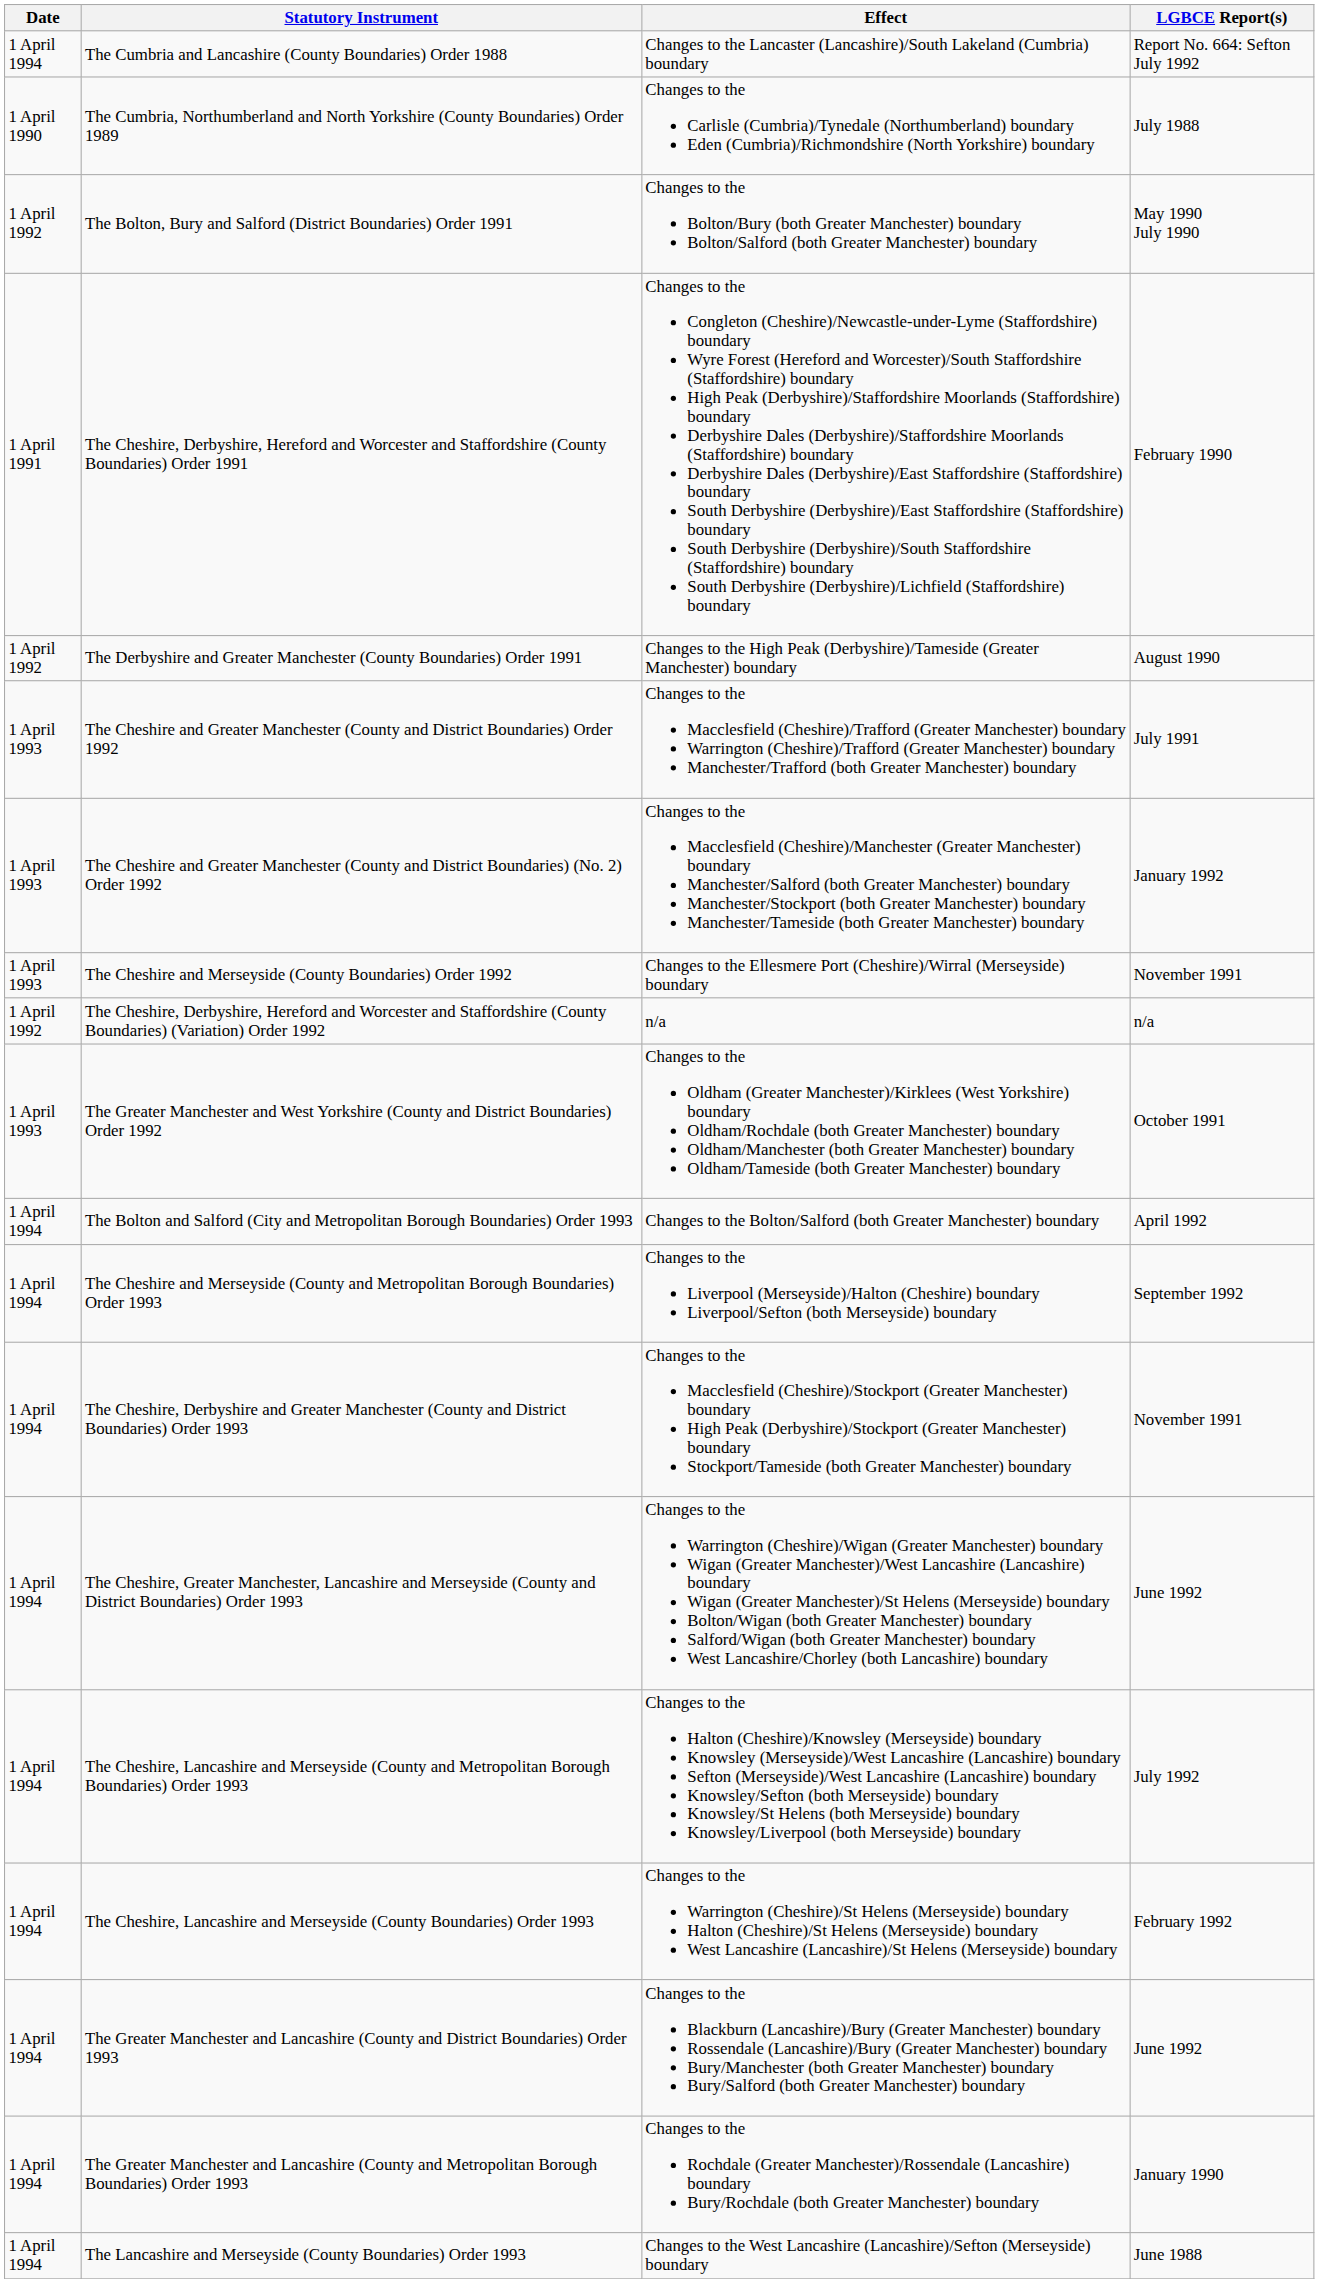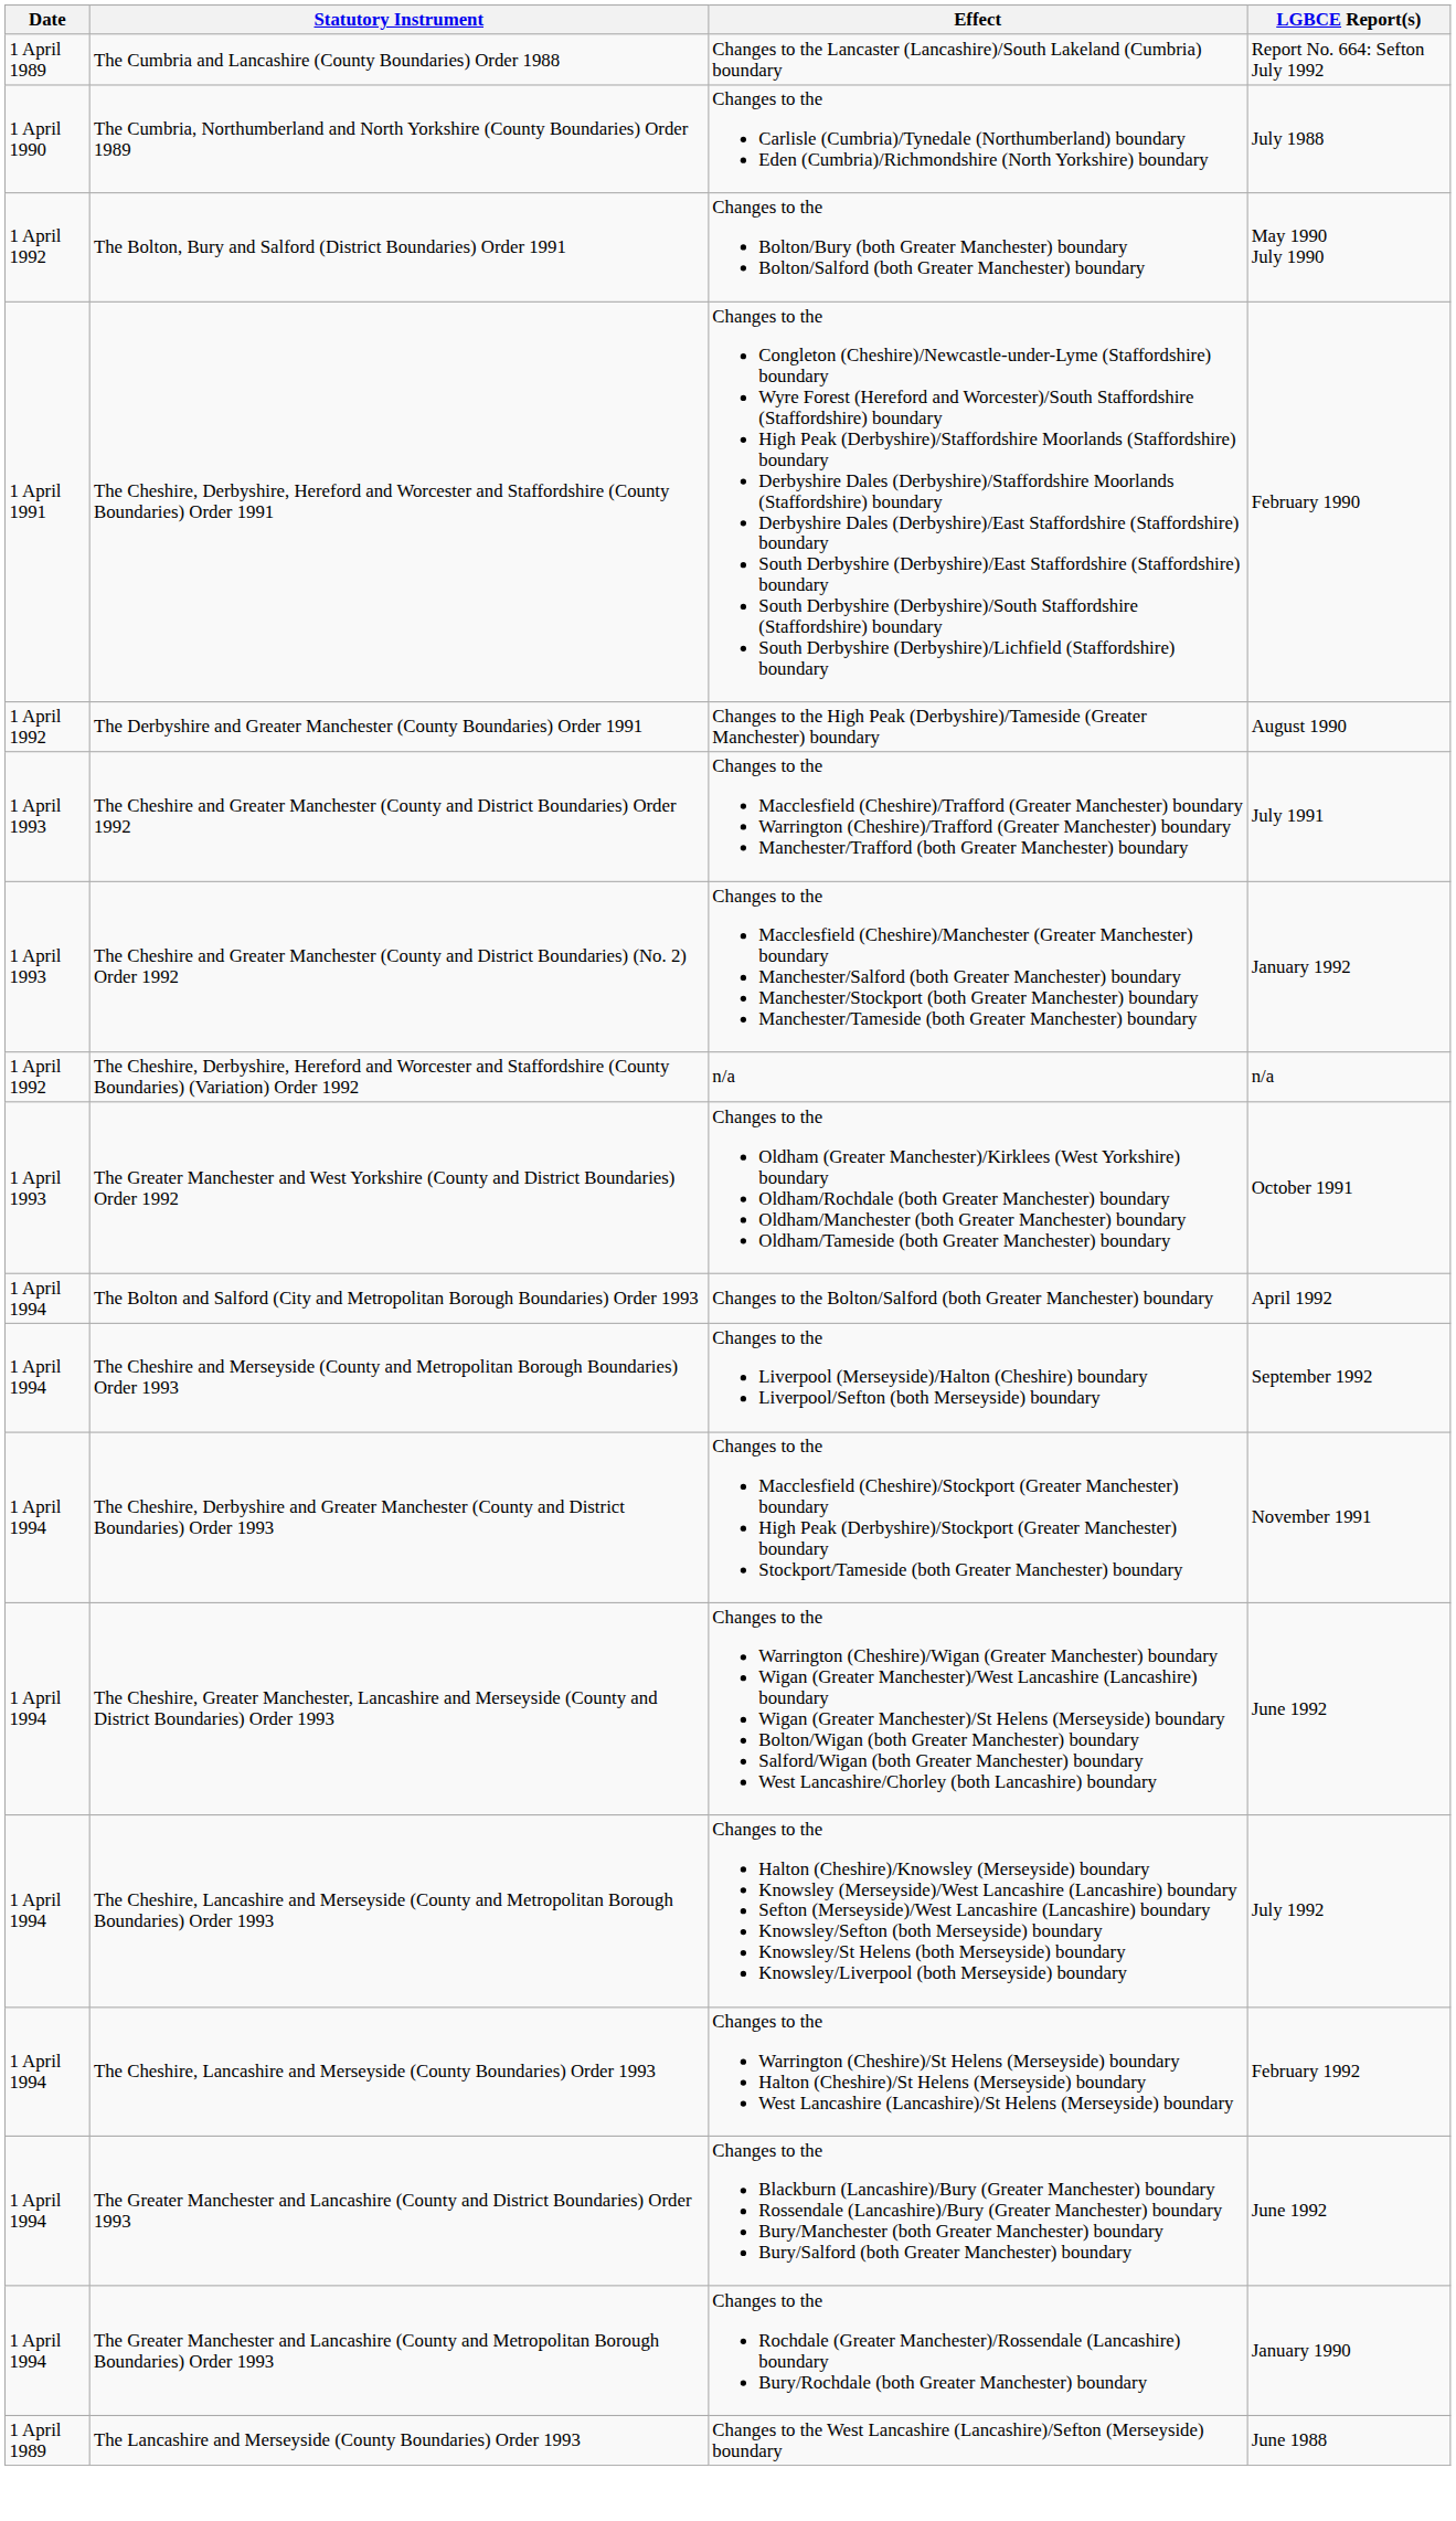 <table class="wikitable sortable">
 <tr>
 <th>Date</th>
 <th><a href='#'>Statutory Instrument</a></th>
 <th>Effect</th>
 <th><a href='#'>LGBCE</a> Report(s)</th>
 </tr>
 <tr>
-<td>1 April 1994</td>
+<td>1 April 1989</td>
 <td>The Cumbria and Lancashire (County Boundaries) Order 1988</td>
 <td>Changes to the Lancaster (Lancashire)/South Lakeland (Cumbria) boundary</td>
 <td>Report No. 664: Sefton July 1992</td>
 </tr>
 <tr>
 <td>1 April 1990</td>
 <td>The Cumbria, Northumberland and North Yorkshire (County Boundaries) Order 1989</td>
 <td>Changes to the<br><ul><li>Carlisle (Cumbria)/Tynedale (Northumberland) boundary</li><li>Eden (Cumbria)/Richmondshire (North Yorkshire) boundary</li></ul></td>
 <td> July 1988</td>
 </tr>
 <tr>
 <td>1 April 1992</td>
 <td>The Bolton, Bury and Salford (District Boundaries) Order 1991</td>
 <td>Changes to the<br><ul><li>Bolton/Bury (both Greater Manchester) boundary</li><li>Bolton/Salford (both Greater Manchester) boundary</li></ul></td>
 <td> May 1990<br> July 1990</td>
 </tr>
 <tr>
 <td>1 April 1991</td>
 <td>The Cheshire, Derbyshire, Hereford and Worcester and Staffordshire (County Boundaries) Order 1991</td>
 <td>Changes to the<br><ul><li>Congleton (Cheshire)/Newcastle-under-Lyme (Staffordshire) boundary</li><li>Wyre Forest (Hereford and Worcester)/South Staffordshire (Staffordshire) boundary</li><li>High Peak (Derbyshire)/Staffordshire Moorlands (Staffordshire) boundary</li><li>Derbyshire Dales (Derbyshire)/Staffordshire Moorlands (Staffordshire) boundary</li><li>Derbyshire Dales (Derbyshire)/East Staffordshire (Staffordshire) boundary</li><li>South Derbyshire (Derbyshire)/East Staffordshire (Staffordshire) boundary</li><li>South Derbyshire (Derbyshire)/South Staffordshire (Staffordshire) boundary</li><li>South Derbyshire (Derbyshire)/Lichfield (Staffordshire) boundary</li></ul></td>
 <td> February 1990</td>
 </tr>
 <tr>
 <td>1 April 1992</td>
 <td>The Derbyshire and Greater Manchester (County Boundaries) Order 1991</td>
 <td>Changes to the High Peak (Derbyshire)/Tameside (Greater Manchester) boundary</td>
 <td> August 1990</td>
 </tr>
 <tr>
 <td>1 April 1993</td>
 <td>The Cheshire and Greater Manchester (County and District Boundaries) Order 1992</td>
 <td>Changes to the<br><ul><li>Macclesfield (Cheshire)/Trafford (Greater Manchester) boundary</li><li>Warrington (Cheshire)/Trafford (Greater Manchester) boundary</li><li>Manchester/Trafford (both Greater Manchester) boundary</li></ul></td>
 <td> July 1991</td>
 </tr>
 <tr>
 <td>1 April 1993</td>
 <td>The Cheshire and Greater Manchester (County and District Boundaries) (No. 2) Order 1992</td>
 <td>Changes to the<br><ul><li>Macclesfield (Cheshire)/Manchester (Greater Manchester) boundary</li><li>Manchester/Salford (both Greater Manchester) boundary</li><li>Manchester/Stockport (both Greater Manchester) boundary</li><li>Manchester/Tameside (both Greater Manchester) boundary</li></ul></td>
 <td> January 1992</td>
-</tr>
-<tr>
-<td>1 April 1993</td>
-<td>The Cheshire and Merseyside (County Boundaries) Order 1992</td>
-<td>Changes to the Ellesmere Port (Cheshire)/Wirral (Merseyside) boundary</td>
-<td> November 1991</td>
 </tr>
 <tr>
 <td>1 April 1992</td>
 <td>The Cheshire, Derbyshire, Hereford and Worcester and Staffordshire (County Boundaries) (Variation) Order 1992</td>
 <td>n/a</td>
 <td>n/a</td>
 </tr>
 <tr>
 <td>1 April 1993</td>
 <td>The Greater Manchester and West Yorkshire (County and District Boundaries) Order 1992</td>
 <td>Changes to the<br><ul><li>Oldham (Greater Manchester)/Kirklees (West Yorkshire) boundary</li><li>Oldham/Rochdale (both Greater Manchester) boundary</li><li>Oldham/Manchester (both Greater Manchester) boundary</li><li>Oldham/Tameside (both Greater Manchester) boundary</li></ul></td>
 <td> October 1991</td>
 </tr>
 <tr>
 <td>1 April 1994</td>
 <td>The Bolton and Salford (City and Metropolitan Borough Boundaries) Order 1993</td>
 <td>Changes to the Bolton/Salford  (both Greater Manchester) boundary</td>
 <td> April 1992</td>
 </tr>
 <tr>
 <td>1 April 1994</td>
 <td>The Cheshire and Merseyside (County and Metropolitan Borough Boundaries) Order 1993</td>
 <td>Changes to the<br><ul><li>Liverpool (Merseyside)/Halton (Cheshire) boundary</li><li>Liverpool/Sefton (both Merseyside) boundary</li></ul></td>
 <td> September 1992</td>
 </tr>
 <tr>
 <td>1 April 1994</td>
 <td>The Cheshire, Derbyshire and Greater Manchester (County and District Boundaries) Order 1993</td>
 <td>Changes to the<br><ul><li>Macclesfield (Cheshire)/Stockport (Greater Manchester) boundary</li><li>High Peak (Derbyshire)/Stockport (Greater Manchester) boundary</li><li>Stockport/Tameside (both Greater Manchester) boundary</li></ul></td>
 <td> November 1991</td>
 </tr>
 <tr>
 <td>1 April 1994</td>
 <td>The Cheshire, Greater Manchester, Lancashire and Merseyside (County and District Boundaries) Order 1993</td>
 <td>Changes to the<br><ul><li>Warrington (Cheshire)/Wigan (Greater Manchester) boundary</li><li>Wigan (Greater Manchester)/West Lancashire (Lancashire) boundary</li><li>Wigan (Greater Manchester)/St Helens (Merseyside) boundary</li><li>Bolton/Wigan (both Greater Manchester) boundary</li><li>Salford/Wigan (both Greater Manchester) boundary</li><li>West Lancashire/Chorley (both Lancashire) boundary</li></ul></td>
 <td> June 1992</td>
 </tr>
 <tr>
 <td>1 April 1994</td>
 <td>The Cheshire, Lancashire and Merseyside (County and Metropolitan Borough Boundaries) Order 1993</td>
 <td>Changes to the<br><ul><li>Halton (Cheshire)/Knowsley (Merseyside) boundary</li><li>Knowsley (Merseyside)/West Lancashire (Lancashire) boundary</li><li>Sefton (Merseyside)/West Lancashire (Lancashire) boundary</li><li>Knowsley/Sefton (both Merseyside) boundary</li><li>Knowsley/St Helens (both Merseyside) boundary</li><li>Knowsley/Liverpool (both Merseyside) boundary</li></ul></td>
 <td> July 1992</td>
 </tr>
 <tr>
 <td>1 April 1994</td>
 <td>The Cheshire, Lancashire and Merseyside (County Boundaries) Order 1993</td>
 <td>Changes to the<br><ul><li>Warrington (Cheshire)/St Helens (Merseyside) boundary</li><li>Halton (Cheshire)/St Helens (Merseyside) boundary</li><li>West Lancashire (Lancashire)/St Helens (Merseyside) boundary</li></ul></td>
 <td> February 1992</td>
 </tr>
 <tr>
 <td>1 April 1994</td>
 <td>The Greater Manchester and Lancashire (County and District Boundaries) Order 1993</td>
 <td>Changes to the<br><ul><li>Blackburn (Lancashire)/Bury (Greater Manchester) boundary</li><li>Rossendale (Lancashire)/Bury (Greater Manchester) boundary</li><li>Bury/Manchester (both Greater Manchester) boundary</li><li>Bury/Salford (both Greater Manchester) boundary</li></ul></td>
 <td> June 1992</td>
 </tr>
 <tr>
 <td>1 April 1994</td>
 <td>The Greater Manchester and Lancashire (County and Metropolitan Borough Boundaries) Order 1993</td>
 <td>Changes to the<br><ul><li>Rochdale (Greater Manchester)/Rossendale (Lancashire) boundary</li><li>Bury/Rochdale (both Greater Manchester) boundary</li></ul></td>
 <td> January 1990</td>
 </tr>
 <tr>
-<td>1 April 1994</td>
+<td>1 April 1989</td>
 <td>The Lancashire and Merseyside (County Boundaries) Order 1993</td>
 <td>Changes to the West Lancashire (Lancashire)/Sefton (Merseyside) boundary</td>
 <td> June 1988</td>
 </tr>
 </table>
